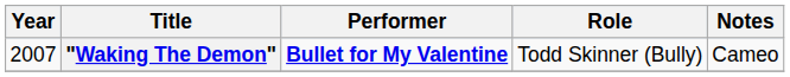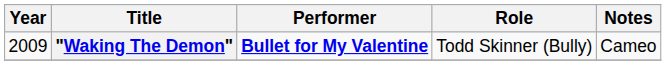 <table class="wikitable sortable">
 <tr style="background:#b0c4de; text-align:center;">
 <th>Year</th>
 <th>Title</th>
 <th>Performer</th>
 <th>Role</th>
 <th>Notes</th>
 </tr>
 <tr>
-<td>2007</td>
+<td>2009</td>
 <th scope="row">"<a href='#'>Waking The Demon</a>"</th>
 <td><strong><a href='#'>Bullet for My Valentine</a></strong></td>
 <td>Todd Skinner (Bully)</td>
 <td>Cameo</td>
 </tr>
 <tr>
 </tr>
 </table>
